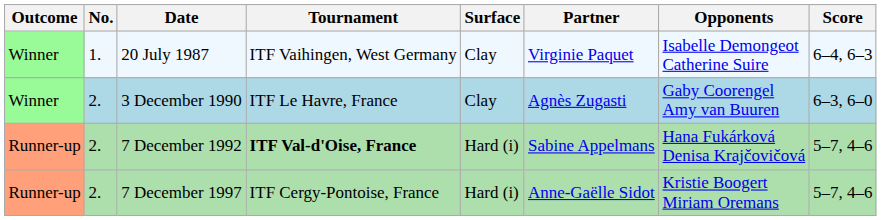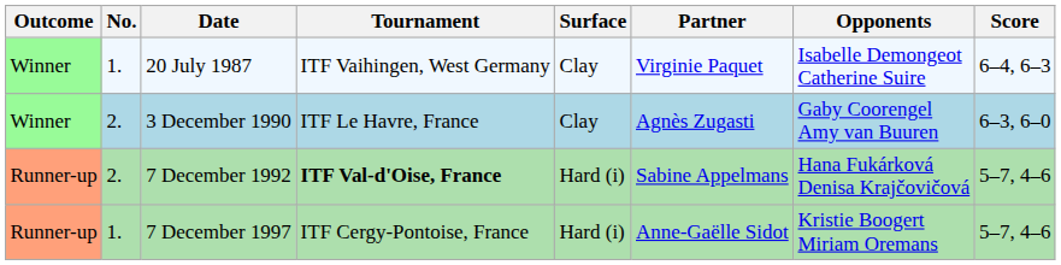 <table class="wikitable">
 <tr>
 <th>Outcome</th>
 <th>No.</th>
 <th>Date</th>
 <th>Tournament</th>
 <th>Surface</th>
 <th>Partner</th>
 <th>Opponents</th>
 <th>Score</th>
 </tr>
 <tr bgcolor=f0f8ff>
 <td style="background:#98fb98;">Winner</td>
 <td>1.</td>
 <td>20 July 1987</td>
 <td>ITF Vaihingen, West Germany</td>
 <td>Clay</td>
 <td> <a href='#'>Virginie Paquet</a></td>
 <td> <a href='#'>Isabelle Demongeot</a> <br>  <a href='#'>Catherine Suire</a></td>
 <td>6–4, 6–3</td>
 </tr>
 <tr style="background:lightblue;">
 <td bgcolor="98FB98">Winner</td>
 <td>2.</td>
 <td>3 December 1990</td>
 <td>ITF Le Havre, France</td>
 <td>Clay</td>
 <td> <a href='#'>Agnès Zugasti</a></td>
 <td> <a href='#'>Gaby Coorengel</a> <br>  <a href='#'>Amy van Buuren</a></td>
 <td>6–3, 6–0</td>
 </tr>
 <tr style="background:#addfad;">
 <td style="background:#ffa07a;">Runner-up</td>
 <td>2.</td>
 <td>7 December 1992</td>
 <td><strong>ITF Val-d'Oise, France</strong></td>
 <td>Hard (i)</td>
 <td> <a href='#'>Sabine Appelmans</a></td>
 <td> <a href='#'>Hana Fukárková</a> <br>  <a href='#'>Denisa Krajčovičová</a></td>
 <td>5–7, 4–6</td>
 </tr>
 <tr style="background:#addfad;">
 <td bgcolor="FFA07A">Runner-up</td>
-<td>2.</td>
+<td>1.</td>
 <td>7 December 1997</td>
 <td>ITF Cergy-Pontoise, France</td>
 <td>Hard (i)</td>
 <td> <a href='#'>Anne-Gaëlle Sidot</a></td>
 <td> <a href='#'>Kristie Boogert</a> <br>  <a href='#'>Miriam Oremans</a></td>
 <td>5–7, 4–6</td>
 </tr>
 </table>
